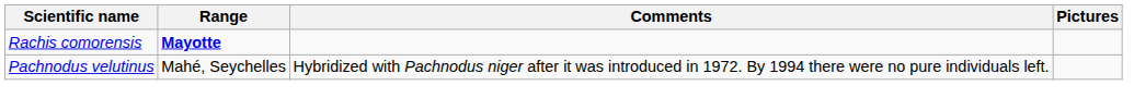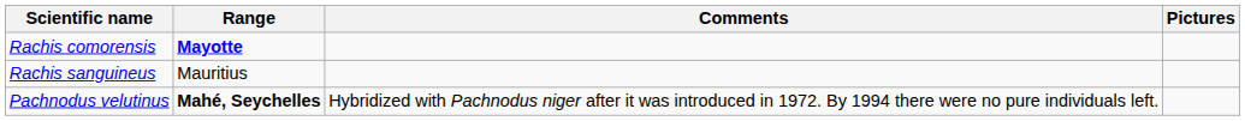 <table class="wikitable sortable">
 <tr>
 <th>Scientific name</th>
 <th>Range</th>
 <th class="unsortable">Comments</th>
 <th class="unsortable">Pictures</th>
 </tr>
 <tr>
 <td><em><a href='#'>Rachis comorensis</a></em></td>
 <td><strong><a href='#'>Mayotte</a></strong></td>
 <td></td>
 <td></td>
 </tr>
 <tr>
+<td><em><a href='#'>Rachis sanguineus</a></em></td>
+<td>Mauritius</td>
+<td></td>
+<td></td>
+</tr>
+<tr>
 <td><em><a href='#'>Pachnodus velutinus</a></em></td>
-<td>Mahé, Seychelles</td>
+<td><strong>Mahé, Seychelles</strong></td>
 <td>Hybridized with <em>Pachnodus niger</em> after it was introduced in 1972. By 1994 there were no pure individuals left.</td>
 <td></td>
 </tr>
 </table>
